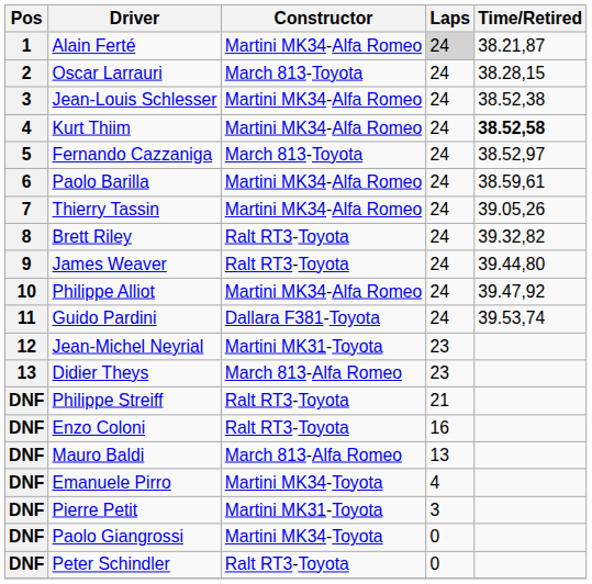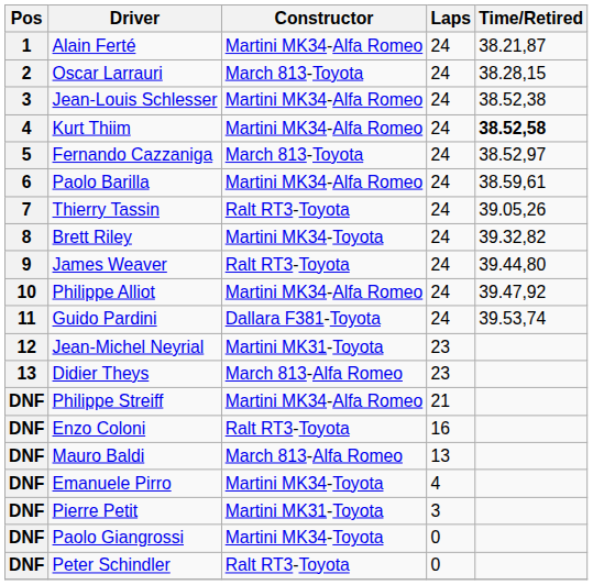 <table class="wikitable">
 <tr>
 <th>Pos</th>
 <th>Driver</th>
 <th>Constructor</th>
 <th>Laps</th>
 <th>Time/Retired</th>
 </tr>
 <tr>
 <th>1</th>
 <td> <a href='#'>Alain Ferté</a></td>
 <td><a href='#'>Martini MK34</a>-<a href='#'>Alfa Romeo</a></td>
-<td style="background: lightgrey;">24</td>
+<td>24</td>
 <td>38.21,87</td>
 </tr>
 <tr>
 <th>2</th>
 <td> <a href='#'>Oscar Larrauri</a></td>
 <td><a href='#'>March 813</a>-<a href='#'>Toyota</a></td>
 <td>24</td>
 <td>38.28,15</td>
 </tr>
 <tr>
 <th>3</th>
 <td> <a href='#'>Jean-Louis Schlesser</a></td>
 <td><a href='#'>Martini MK34</a>-<a href='#'>Alfa Romeo</a></td>
 <td>24</td>
 <td>38.52,38</td>
 </tr>
 <tr>
 <th>4</th>
 <td> <a href='#'>Kurt Thiim</a></td>
 <td><a href='#'>Martini MK34</a>-<a href='#'>Alfa Romeo</a></td>
 <td>24</td>
 <td><strong>38.52,58</strong></td>
 </tr>
 <tr>
 <th>5</th>
 <td> <a href='#'>Fernando Cazzaniga</a></td>
 <td><a href='#'>March 813</a>-<a href='#'>Toyota</a></td>
 <td>24</td>
 <td>38.52,97</td>
 </tr>
 <tr>
 <th>6</th>
 <td> <a href='#'>Paolo Barilla</a></td>
 <td><a href='#'>Martini MK34</a>-<a href='#'>Alfa Romeo</a></td>
 <td>24</td>
 <td>38.59,61</td>
 </tr>
 <tr>
 <th>7</th>
 <td> <a href='#'>Thierry Tassin</a></td>
-<td><a href='#'>Martini MK34</a>-<a href='#'>Alfa Romeo</a></td>
+<td><a href='#'>Ralt RT3</a>-<a href='#'>Toyota</a></td>
 <td>24</td>
 <td>39.05,26</td>
 </tr>
 <tr>
 <th>8</th>
 <td> <a href='#'>Brett Riley</a></td>
-<td><a href='#'>Ralt RT3</a>-<a href='#'>Toyota</a></td>
+<td><a href='#'>Martini MK34</a>-<a href='#'>Toyota</a></td>
 <td>24</td>
 <td>39.32,82</td>
 </tr>
 <tr>
 <th>9</th>
 <td> <a href='#'>James Weaver</a></td>
 <td><a href='#'>Ralt RT3</a>-<a href='#'>Toyota</a></td>
 <td>24</td>
 <td>39.44,80</td>
 </tr>
 <tr>
 <th>10</th>
 <td> <a href='#'>Philippe Alliot</a></td>
 <td><a href='#'>Martini MK34</a>-<a href='#'>Alfa Romeo</a></td>
 <td>24</td>
 <td>39.47,92</td>
 </tr>
 <tr>
 <th>11</th>
 <td> <a href='#'>Guido Pardini</a></td>
 <td><a href='#'>Dallara F381</a>-<a href='#'>Toyota</a></td>
 <td>24</td>
 <td>39.53,74</td>
 </tr>
 <tr>
 <th>12</th>
 <td> <a href='#'>Jean-Michel Neyrial</a></td>
 <td><a href='#'>Martini MK31</a>-<a href='#'>Toyota</a></td>
 <td>23</td>
 <td></td>
 </tr>
 <tr>
 <th>13</th>
 <td> <a href='#'>Didier Theys</a></td>
 <td><a href='#'>March 813</a>-<a href='#'>Alfa Romeo</a></td>
 <td>23</td>
 <td></td>
 </tr>
 <tr>
 <th>DNF</th>
 <td> <a href='#'>Philippe Streiff</a></td>
-<td><a href='#'>Ralt RT3</a>-<a href='#'>Toyota</a></td>
+<td><a href='#'>Martini MK34</a>-<a href='#'>Alfa Romeo</a></td>
 <td>21</td>
 <td></td>
 </tr>
 <tr>
 <th>DNF</th>
 <td> <a href='#'>Enzo Coloni</a></td>
 <td><a href='#'>Ralt RT3</a>-<a href='#'>Toyota</a></td>
 <td>16</td>
 <td></td>
 </tr>
 <tr>
 <th>DNF</th>
 <td> <a href='#'>Mauro Baldi</a></td>
 <td><a href='#'>March 813</a>-<a href='#'>Alfa Romeo</a></td>
 <td>13</td>
 <td></td>
 </tr>
 <tr>
 <th>DNF</th>
 <td> <a href='#'>Emanuele Pirro</a></td>
 <td><a href='#'>Martini MK34</a>-<a href='#'>Toyota</a></td>
 <td>4</td>
 <td></td>
 </tr>
 <tr>
 <th>DNF</th>
 <td> <a href='#'>Pierre Petit</a></td>
 <td><a href='#'>Martini MK31</a>-<a href='#'>Toyota</a></td>
 <td>3</td>
 <td></td>
 </tr>
 <tr>
 <th>DNF</th>
 <td> <a href='#'>Paolo Giangrossi</a></td>
 <td><a href='#'>Martini MK34</a>-<a href='#'>Toyota</a></td>
 <td>0</td>
 <td></td>
 </tr>
 <tr>
 <th>DNF</th>
 <td> <a href='#'>Peter Schindler</a></td>
 <td><a href='#'>Ralt RT3</a>-<a href='#'>Toyota</a></td>
 <td>0</td>
 <td></td>
 </tr>
 <tr>
 </tr>
 </table>
